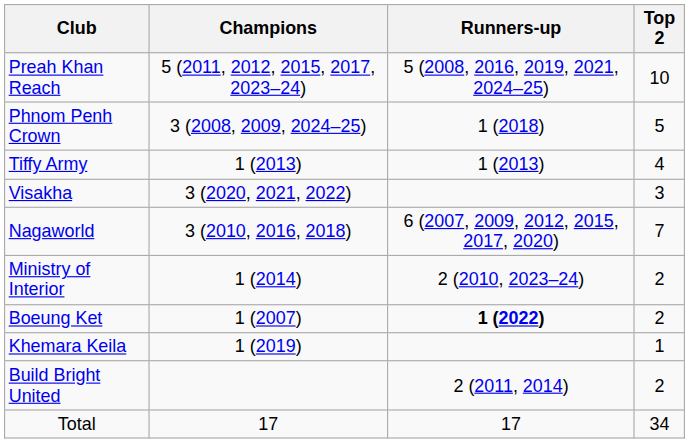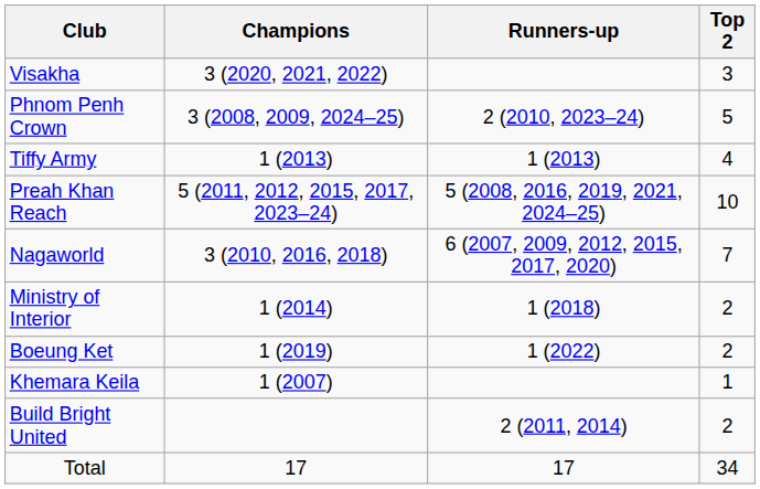 <table class="wikitable" style="text-align:center">
 <tr>
 <th>Club</th>
 <th>Champions</th>
 <th>Runners-up</th>
 <th>Top 2</th>
 </tr>
 <tr>
-<td align="left"><a href='#'>Preah Khan Reach</a></td>
-<td>5 (<a href='#'>2011</a>, <a href='#'>2012</a>, <a href='#'>2015</a>, <a href='#'>2017</a>, <a href='#'>2023–24</a>)</td>
-<td>5 (<a href='#'>2008</a>, <a href='#'>2016</a>, <a href='#'>2019</a>, <a href='#'>2021</a>, <a href='#'>2024–25</a>)</td>
-<td>10</td>
+<td align="left"><a href='#'>Visakha</a></td>
+<td>3 (<a href='#'>2020</a>, <a href='#'>2021</a>, <a href='#'>2022</a>)</td>
+<td></td>
+<td>3</td>
 </tr>
 <tr>
 <td align="left"><a href='#'>Phnom Penh Crown</a></td>
 <td>3 (<a href='#'>2008</a>, <a href='#'>2009</a>, <a href='#'>2024–25</a>)</td>
-<td>1 (<a href='#'>2018</a>)</td>
+<td>2 (<a href='#'>2010</a>, <a href='#'>2023–24</a>)</td>
 <td>5</td>
 </tr>
 <tr>
 <td align="left"><a href='#'>Tiffy Army</a></td>
 <td>1 (<a href='#'>2013</a>)</td>
 <td>1 (<a href='#'>2013</a>)</td>
 <td>4</td>
 </tr>
 <tr>
-<td align="left"><a href='#'>Visakha</a></td>
-<td>3 (<a href='#'>2020</a>, <a href='#'>2021</a>, <a href='#'>2022</a>)</td>
-<td></td>
-<td>3</td>
+<td align="left"><a href='#'>Preah Khan Reach</a></td>
+<td>5 (<a href='#'>2011</a>, <a href='#'>2012</a>, <a href='#'>2015</a>, <a href='#'>2017</a>, <a href='#'>2023–24</a>)</td>
+<td>5 (<a href='#'>2008</a>, <a href='#'>2016</a>, <a href='#'>2019</a>, <a href='#'>2021</a>, <a href='#'>2024–25</a>)</td>
+<td>10</td>
 </tr>
 <tr>
 <td align="left"><a href='#'>Nagaworld</a></td>
 <td>3 (<a href='#'>2010</a>, <a href='#'>2016</a>, <a href='#'>2018</a>)</td>
 <td>6 (<a href='#'>2007</a>, <a href='#'>2009</a>, <a href='#'>2012</a>, <a href='#'>2015</a>, <a href='#'>2017</a>, <a href='#'>2020</a>)</td>
 <td>7</td>
 </tr>
 <tr>
 <td align="left"><a href='#'>Ministry of Interior</a></td>
 <td>1 (<a href='#'>2014</a>)</td>
-<td>2 (<a href='#'>2010</a>, <a href='#'>2023–24</a>)</td>
+<td>1 (<a href='#'>2018</a>)</td>
 <td>2</td>
 </tr>
 <tr>
 <td align="left"><a href='#'>Boeung Ket</a></td>
-<td>1 (<a href='#'>2007</a>)</td>
-<td><strong>1 (<a href='#'>2022</a>)</strong></td>
+<td>1 (<a href='#'>2019</a>)</td>
+<td>1 (<a href='#'>2022</a>)</td>
 <td>2</td>
 </tr>
 <tr>
 <td align="left"><a href='#'>Khemara Keila</a></td>
-<td>1 (<a href='#'>2019</a>)</td>
+<td>1 (<a href='#'>2007</a>)</td>
 <td></td>
 <td>1</td>
 </tr>
 <tr>
 <td align="left"><a href='#'>Build Bright United</a></td>
 <td></td>
 <td>2 (<a href='#'>2011</a>, <a href='#'>2014</a>)</td>
 <td>2</td>
 </tr>
 <tr>
 <td>Total</td>
 <td>17</td>
 <td>17</td>
 <td>34</td>
 </tr>
 </table>
